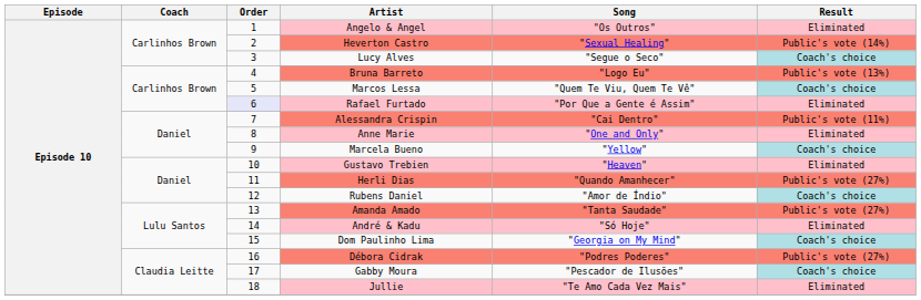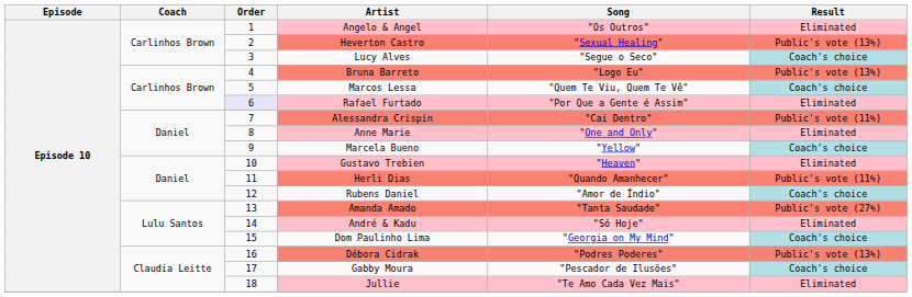 <table class="wikitable" style="text-align:center; width:100%;">
 <tr>
 <th scope="col" width="11%">Episode</th>
 <th scope="col" width="10%">Coach</th>
 <th scope="col" width="05%">Order</th>
 <th scope="col" width="20%">Artist</th>
 <th scope="col" width="25%">Song</th>
 <th scope="col" width="15%">Result</th>
 </tr>
 <tr>
 <th scope="col" rowspan="18">Episode 10<br></th>
 <td rowspan=3>Carlinhos Brown</td>
 <td>1</td>
 <td bgcolor="FFC0CB">Angelo & Angel</td>
 <td bgcolor="FFC0CB">"Os Outros"</td>
 <td bgcolor="FFC0CB">Eliminated</td>
 </tr>
 <tr>
 <td>2</td>
 <td bgcolor="FA8072">Heverton Castro</td>
 <td bgcolor="FA8072">"<a href='#'>Sexual Healing</a>"</td>
-<td bgcolor="FA8072">Public's vote (14%)</td>
+<td bgcolor="FA8072">Public's vote (13%)</td>
 </tr>
 <tr>
 <td>3</td>
 <td>Lucy Alves</td>
 <td>"Segue o Seco"</td>
 <td bgcolor="B0E0E6">Coach's choice</td>
 </tr>
 <tr>
 <td rowspan=3>Carlinhos Brown</td>
 <td>4</td>
 <td bgcolor="FA8072">Bruna Barreto</td>
 <td bgcolor="FA8072">"Logo Eu"</td>
 <td bgcolor="FA8072">Public's vote (13%)</td>
 </tr>
 <tr>
 <td>5</td>
 <td>Marcos Lessa</td>
 <td>"Quem Te Viu, Quem Te Vê"</td>
 <td bgcolor="B0E0E6">Coach's choice</td>
 </tr>
 <tr>
 <td style="background: lavender;">6</td>
 <td bgcolor="FFC0CB">Rafael Furtado</td>
 <td bgcolor="FFC0CB">"Por Que a Gente é Assim"</td>
 <td bgcolor="FFC0CB">Eliminated</td>
 </tr>
 <tr>
 <td rowspan=3>Daniel</td>
 <td>7</td>
 <td bgcolor="FA8072">Alessandra Crispin</td>
 <td bgcolor="FA8072">"Cai Dentro"</td>
 <td bgcolor="FA8072">Public's vote (11%)</td>
 </tr>
 <tr>
 <td>8</td>
 <td bgcolor="FFC0CB">Anne Marie</td>
 <td bgcolor="FFC0CB">"<a href='#'>One and Only</a>"</td>
 <td bgcolor="FFC0CB">Eliminated</td>
 </tr>
 <tr>
 <td>9</td>
 <td>Marcela Bueno</td>
 <td>"<a href='#'>Yellow</a>"</td>
 <td bgcolor="B0E0E6">Coach's choice</td>
 </tr>
 <tr>
 <td rowspan=3>Daniel</td>
 <td>10</td>
 <td bgcolor="FFC0CB">Gustavo Trebien</td>
 <td bgcolor="FFC0CB">"<a href='#'>Heaven</a>"</td>
 <td bgcolor="FFC0CB">Eliminated</td>
 </tr>
 <tr>
 <td>11</td>
 <td bgcolor="FA8072">Herli Dias</td>
 <td bgcolor="FA8072">"Quando Amanhecer"</td>
-<td bgcolor="FA8072">Public's vote (27%)</td>
+<td bgcolor="FA8072">Public's vote (11%)</td>
 </tr>
 <tr>
 <td>12</td>
 <td>Rubens Daniel</td>
 <td>"Amor de Índio"</td>
 <td bgcolor="B0E0E6">Coach's choice</td>
 </tr>
 <tr>
 <td rowspan=3>Lulu Santos</td>
 <td>13</td>
 <td bgcolor="FA8072">Amanda Amado</td>
 <td bgcolor="FA8072">"Tanta Saudade"</td>
 <td bgcolor="FA8072">Public's vote (27%)</td>
 </tr>
 <tr>
 <td>14</td>
 <td bgcolor="FFC0CB">André & Kadu</td>
 <td bgcolor="FFC0CB">"Só Hoje"</td>
 <td bgcolor="FFC0CB">Eliminated</td>
 </tr>
 <tr>
 <td>15</td>
 <td>Dom Paulinho Lima</td>
 <td>"<a href='#'>Georgia on My Mind</a>"</td>
 <td bgcolor="B0E0E6">Coach's choice</td>
 </tr>
 <tr>
 <td rowspan=3>Claudia Leitte</td>
 <td>16</td>
 <td bgcolor="FA8072">Débora Cidrak</td>
 <td bgcolor="FA8072">"Podres Poderes"</td>
-<td bgcolor="FA8072">Public's vote (27%)</td>
+<td bgcolor="FA8072">Public's vote (13%)</td>
 </tr>
 <tr>
 <td>17</td>
 <td>Gabby Moura</td>
 <td>"Pescador de Ilusões"</td>
 <td bgcolor="B0E0E6">Coach's choice</td>
 </tr>
 <tr>
 <td>18</td>
 <td bgcolor="FFC0CB">Jullie</td>
 <td bgcolor="FFC0CB">"Te Amo Cada Vez Mais"</td>
 <td bgcolor="FFC0CB">Eliminated</td>
 </tr>
 <tr>
 </tr>
 </table>
